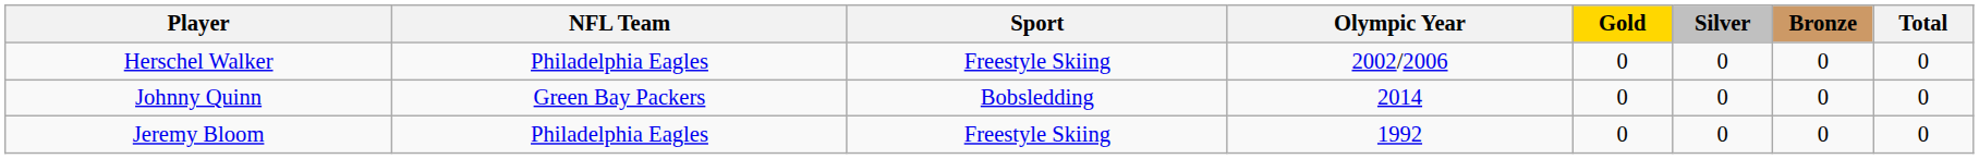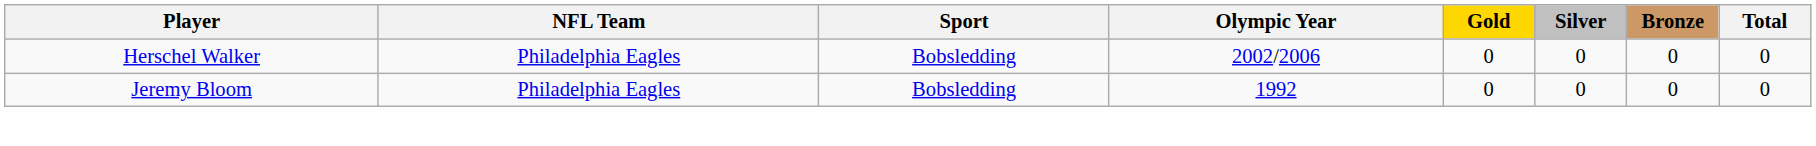 <table class="wikitable sortable"  style="width:100%; font-size:90%; text-align:center;">
 <tr>
 <th>Player</th>
 <th>NFL Team</th>
 <th>Sport</th>
 <th>Olympic Year</th>
 <th style="background:gold; width:4.0em; font-weight:bold;">Gold</th>
 <th style="background:silver; width:4.0em; font-weight:bold;">Silver</th>
 <th style="background:#c96; width:4.0em; font-weight:bold;">Bronze</th>
 <th style="width:4.0em;">Total</th>
 </tr>
 <tr>
 <td><a href='#'>Herschel Walker</a></td>
 <td><a href='#'>Philadelphia Eagles</a></td>
-<td><a href='#'>Freestyle Skiing</a></td>
+<td><a href='#'>Bobsledding</a></td>
 <td><a href='#'>2002</a>/<a href='#'>2006</a></td>
-<td>0</td>
-<td>0</td>
-<td>0</td>
-<td>0</td>
-</tr>
-<tr>
-<td><a href='#'>Johnny Quinn</a></td>
-<td><a href='#'>Green Bay Packers</a></td>
-<td><a href='#'>Bobsledding</a></td>
-<td><a href='#'>2014</a></td>
 <td>0</td>
 <td>0</td>
 <td>0</td>
 <td>0</td>
 </tr>
 <tr>
 <td><a href='#'>Jeremy Bloom</a></td>
 <td><a href='#'>Philadelphia Eagles</a></td>
-<td><a href='#'>Freestyle Skiing</a></td>
+<td><a href='#'>Bobsledding</a></td>
 <td><a href='#'>1992</a></td>
 <td>0</td>
 <td>0</td>
 <td>0</td>
 <td>0</td>
 </tr>
 </table>
